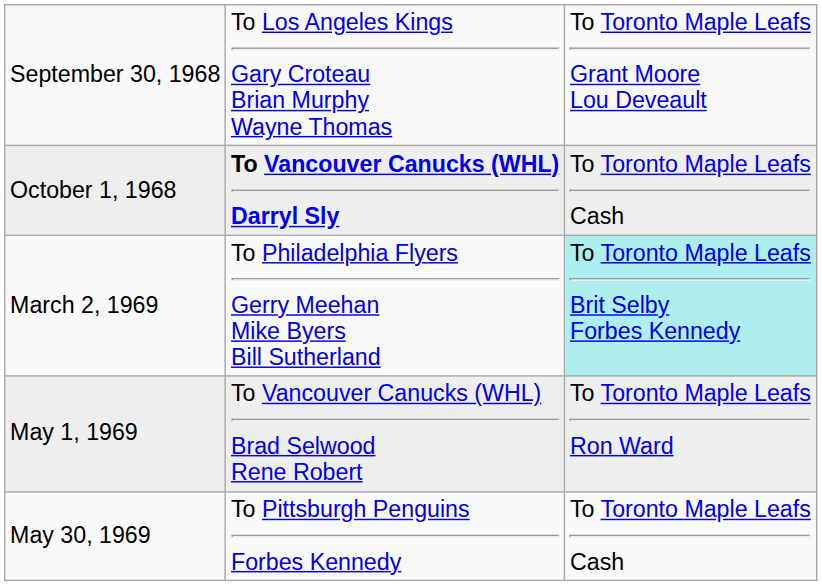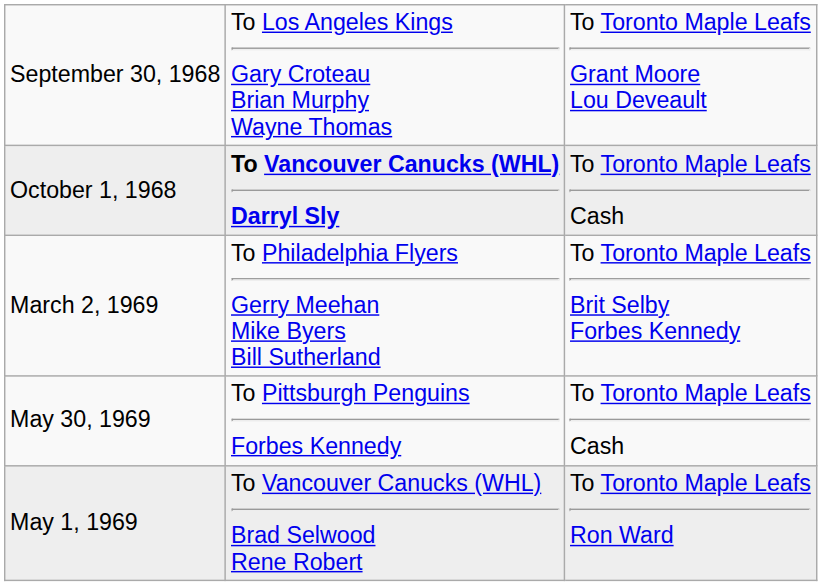 <table class="wikitable">
 <tr>
 <td>September 30, 1968</td>
 <td valign="top">To <a href='#'>Los Angeles Kings</a><hr><a href='#'>Gary Croteau</a> <br> <a href='#'>Brian Murphy</a> <br> <a href='#'>Wayne Thomas</a></td>
 <td valign="top">To <a href='#'>Toronto Maple Leafs</a><hr><a href='#'>Grant Moore</a> <br> <a href='#'>Lou Deveault</a></td>
 </tr>
 <tr bgcolor="#eeeeee">
 <td>October 1, 1968</td>
 <td valign="top"><strong>To <a href='#'>Vancouver Canucks (WHL)</a><hr><a href='#'>Darryl Sly</a></strong></td>
 <td valign="top">To <a href='#'>Toronto Maple Leafs</a><hr>Cash</td>
 </tr>
 <tr>
 <td>March 2, 1969</td>
 <td valign="top">To <a href='#'>Philadelphia Flyers</a><hr><a href='#'>Gerry Meehan</a> <br> <a href='#'>Mike Byers</a> <br> <a href='#'>Bill Sutherland</a></td>
-<td valign="top" style="background: paleturquoise;">To <a href='#'>Toronto Maple Leafs</a><hr><a href='#'>Brit Selby</a> <br> <a href='#'>Forbes Kennedy</a></td>
+<td valign="top">To <a href='#'>Toronto Maple Leafs</a><hr><a href='#'>Brit Selby</a> <br> <a href='#'>Forbes Kennedy</a></td>
+</tr>
+<tr>
+<td>May 30, 1969</td>
+<td valign="top">To <a href='#'>Pittsburgh Penguins</a><hr><a href='#'>Forbes Kennedy</a></td>
+<td valign="top">To <a href='#'>Toronto Maple Leafs</a><hr>Cash</td>
 </tr>
 <tr bgcolor="#eeeeee">
 <td>May 1, 1969</td>
 <td valign="top">To <a href='#'>Vancouver Canucks (WHL)</a><hr><a href='#'>Brad Selwood</a> <br> <a href='#'>Rene Robert</a></td>
 <td valign="top">To <a href='#'>Toronto Maple Leafs</a><hr><a href='#'>Ron Ward</a></td>
 </tr>
-<tr>
-<td>May 30, 1969</td>
-<td valign="top">To <a href='#'>Pittsburgh Penguins</a><hr><a href='#'>Forbes Kennedy</a></td>
-<td valign="top">To <a href='#'>Toronto Maple Leafs</a><hr>Cash</td>
-</tr>
 </table>
